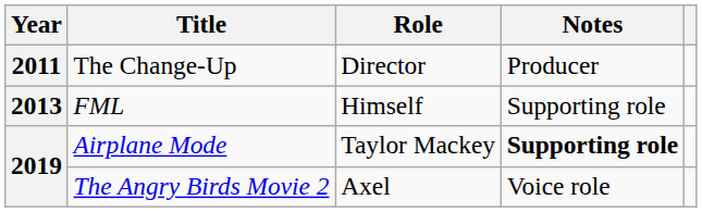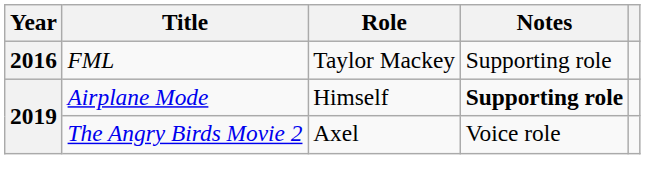 <table class="wikitable plainrowheaders sortable">
 <tr>
 <th>Year</th>
 <th>Title</th>
 <th>Role</th>
 <th>Notes</th>
 <th class="unsortable"></th>
 </tr>
 <tr>
-<th>2011</th>
-<td>The Change-Up</td>
-<td>Director</td>
-<td>Producer</td>
-<td></td>
-</tr>
-<tr>
-<th scope="row">2013</th>
+<th scope="row">2016</th>
 <td><em>FML</em></td>
-<td>Himself</td>
+<td>Taylor Mackey</td>
 <td>Supporting role</td>
 <td></td>
 </tr>
 <tr>
 <th rowspan="2" scope="row">2019</th>
 <td><em><a href='#'>Airplane Mode</a></em></td>
-<td>Taylor Mackey</td>
+<td>Himself</td>
 <td><strong>Supporting role</strong></td>
 <td></td>
 </tr>
 <tr>
 <td><em><a href='#'>The Angry Birds Movie 2</a></em></td>
 <td>Axel</td>
 <td>Voice role</td>
 <td></td>
 </tr>
 </table>
